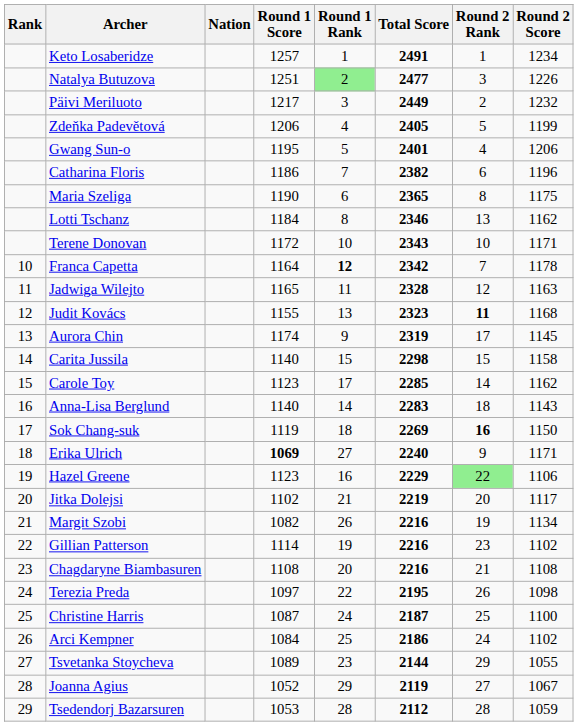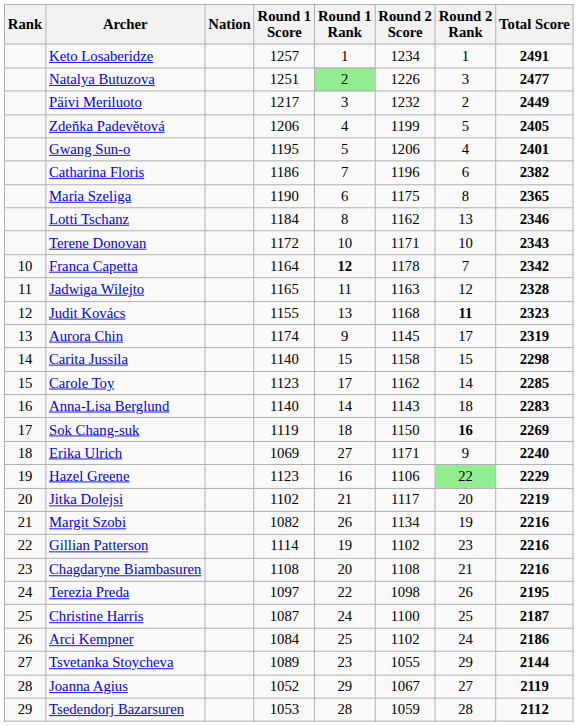 <table class="wikitable sortable" style="text-align:center;">
 <tr>
 <th>Rank</th>
 <th>Archer</th>
 <th>Nation</th>
 <th>Round 1 <br> Score</th>
 <th>Round 1 <br> Rank</th>
+<th>Round 2 <br> Score</th>
+<th>Round 2 <br> Rank</th>
 <th>Total Score</th>
-<th>Round 2 <br> Rank</th>
-<th>Round 2 <br> Score</th>
 </tr>
 <tr>
 <td></td>
 <td align=left><a href='#'>Keto Losaberidze</a></td>
 <td align=left></td>
 <td>1257</td>
 <td>1</td>
+<td>1234</td>
+<td>1</td>
 <td><strong>2491</strong></td>
-<td>1</td>
-<td>1234</td>
 </tr>
 <tr>
 <td></td>
 <td align=left><a href='#'>Natalya Butuzova</a></td>
 <td align=left></td>
 <td>1251</td>
 <td style="background: lightgreen;">2</td>
+<td>1226</td>
+<td>3</td>
 <td><strong>2477</strong></td>
-<td>3</td>
-<td>1226</td>
 </tr>
 <tr>
 <td></td>
 <td align=left><a href='#'>Päivi Meriluoto</a></td>
 <td align=left></td>
 <td>1217</td>
 <td>3</td>
+<td>1232</td>
+<td>2</td>
 <td><strong>2449</strong></td>
-<td>2</td>
-<td>1232</td>
 </tr>
 <tr>
 <td></td>
 <td align=left><a href='#'>Zdeňka Padevětová</a></td>
 <td align=left></td>
 <td>1206</td>
 <td>4</td>
+<td>1199</td>
+<td>5</td>
 <td><strong>2405</strong></td>
-<td>5</td>
-<td>1199</td>
 </tr>
 <tr>
 <td></td>
 <td align=left><a href='#'>Gwang Sun-o</a></td>
 <td align=left></td>
 <td>1195</td>
 <td>5</td>
+<td>1206</td>
+<td>4</td>
 <td><strong>2401</strong></td>
-<td>4</td>
-<td>1206</td>
 </tr>
 <tr>
 <td></td>
 <td align=left><a href='#'>Catharina Floris</a></td>
 <td align=left></td>
 <td>1186</td>
 <td>7</td>
+<td>1196</td>
+<td>6</td>
 <td><strong>2382</strong></td>
-<td>6</td>
-<td>1196</td>
 </tr>
 <tr>
 <td></td>
 <td align=left><a href='#'>Maria Szeliga</a></td>
 <td align=left></td>
 <td>1190</td>
 <td>6</td>
+<td>1175</td>
+<td>8</td>
 <td><strong>2365</strong></td>
-<td>8</td>
-<td>1175</td>
 </tr>
 <tr>
 <td></td>
 <td align=left><a href='#'>Lotti Tschanz</a></td>
 <td align=left></td>
 <td>1184</td>
 <td>8</td>
+<td>1162</td>
+<td>13</td>
 <td><strong>2346</strong></td>
-<td>13</td>
-<td>1162</td>
 </tr>
 <tr>
 <td></td>
 <td align=left><a href='#'>Terene Donovan</a></td>
 <td align=left></td>
 <td>1172</td>
 <td>10</td>
+<td>1171</td>
+<td>10</td>
 <td><strong>2343</strong></td>
-<td>10</td>
-<td>1171</td>
 </tr>
 <tr>
 <td>10</td>
 <td align=left><a href='#'>Franca Capetta</a></td>
 <td align=left></td>
 <td>1164</td>
 <td><strong>12</strong></td>
+<td>1178</td>
+<td>7</td>
 <td><strong>2342</strong></td>
-<td>7</td>
-<td>1178</td>
 </tr>
 <tr>
 <td>11</td>
 <td align=left><a href='#'>Jadwiga Wilejto</a></td>
 <td align=left></td>
 <td>1165</td>
 <td>11</td>
+<td>1163</td>
+<td>12</td>
 <td><strong>2328</strong></td>
-<td>12</td>
-<td>1163</td>
 </tr>
 <tr>
 <td>12</td>
 <td align=left><a href='#'>Judit Kovács</a></td>
 <td align=left></td>
 <td>1155</td>
 <td>13</td>
+<td>1168</td>
+<td><strong>11</strong></td>
 <td><strong>2323</strong></td>
-<td><strong>11</strong></td>
-<td>1168</td>
 </tr>
 <tr>
 <td>13</td>
 <td align=left><a href='#'>Aurora Chin</a></td>
 <td align=left></td>
 <td>1174</td>
 <td>9</td>
+<td>1145</td>
+<td>17</td>
 <td><strong>2319</strong></td>
-<td>17</td>
-<td>1145</td>
 </tr>
 <tr>
 <td>14</td>
 <td align=left><a href='#'>Carita Jussila</a></td>
 <td align=left></td>
 <td>1140</td>
 <td>15</td>
+<td>1158</td>
+<td>15</td>
 <td><strong>2298</strong></td>
-<td>15</td>
-<td>1158</td>
 </tr>
 <tr>
 <td>15</td>
 <td align=left><a href='#'>Carole Toy</a></td>
 <td align=left></td>
 <td>1123</td>
 <td>17</td>
+<td>1162</td>
+<td>14</td>
 <td><strong>2285</strong></td>
-<td>14</td>
-<td>1162</td>
 </tr>
 <tr>
 <td>16</td>
 <td align=left><a href='#'>Anna-Lisa Berglund</a></td>
 <td align=left></td>
 <td>1140</td>
 <td>14</td>
+<td>1143</td>
+<td>18</td>
 <td><strong>2283</strong></td>
-<td>18</td>
-<td>1143</td>
 </tr>
 <tr>
 <td>17</td>
 <td align=left><a href='#'>Sok Chang-suk</a></td>
 <td align=left></td>
 <td>1119</td>
 <td>18</td>
+<td>1150</td>
+<td><strong>16</strong></td>
 <td><strong>2269</strong></td>
-<td><strong>16</strong></td>
-<td>1150</td>
 </tr>
 <tr>
 <td>18</td>
 <td align=left><a href='#'>Erika Ulrich</a></td>
 <td align=left></td>
-<td><strong>1069</strong></td>
+<td>1069</td>
 <td>27</td>
+<td>1171</td>
+<td>9</td>
 <td><strong>2240</strong></td>
-<td>9</td>
-<td>1171</td>
 </tr>
 <tr>
 <td>19</td>
 <td align=left><a href='#'>Hazel Greene</a></td>
 <td align=left></td>
 <td>1123</td>
 <td>16</td>
+<td>1106</td>
+<td style="background: lightgreen;">22</td>
 <td><strong>2229</strong></td>
-<td style="background: lightgreen;">22</td>
-<td>1106</td>
 </tr>
 <tr>
 <td>20</td>
 <td align=left><a href='#'>Jitka Dolejsi</a></td>
 <td align=left></td>
 <td>1102</td>
 <td>21</td>
+<td>1117</td>
+<td>20</td>
 <td><strong>2219</strong></td>
-<td>20</td>
-<td>1117</td>
 </tr>
 <tr>
 <td>21</td>
 <td align=left><a href='#'>Margit Szobi</a></td>
 <td align=left></td>
 <td>1082</td>
 <td>26</td>
+<td>1134</td>
+<td>19</td>
 <td><strong>2216</strong></td>
-<td>19</td>
-<td>1134</td>
 </tr>
 <tr>
 <td>22</td>
 <td align=left><a href='#'>Gillian Patterson</a></td>
 <td align=left></td>
 <td>1114</td>
 <td>19</td>
+<td>1102</td>
+<td>23</td>
 <td><strong>2216</strong></td>
-<td>23</td>
-<td>1102</td>
 </tr>
 <tr>
 <td>23</td>
 <td align=left><a href='#'>Chagdaryne Biambasuren</a></td>
 <td align=left></td>
 <td>1108</td>
 <td>20</td>
+<td>1108</td>
+<td>21</td>
 <td><strong>2216</strong></td>
-<td>21</td>
-<td>1108</td>
 </tr>
 <tr>
 <td>24</td>
 <td align=left><a href='#'>Terezia Preda</a></td>
 <td align=left></td>
 <td>1097</td>
 <td>22</td>
+<td>1098</td>
+<td>26</td>
 <td><strong>2195</strong></td>
-<td>26</td>
-<td>1098</td>
 </tr>
 <tr>
 <td>25</td>
 <td align=left><a href='#'>Christine Harris</a></td>
 <td align=left></td>
 <td>1087</td>
 <td>24</td>
+<td>1100</td>
+<td>25</td>
 <td><strong>2187</strong></td>
-<td>25</td>
-<td>1100</td>
 </tr>
 <tr>
 <td>26</td>
 <td align=left><a href='#'>Arci Kempner</a></td>
 <td align=left></td>
 <td>1084</td>
 <td>25</td>
+<td>1102</td>
+<td>24</td>
 <td><strong>2186</strong></td>
-<td>24</td>
-<td>1102</td>
 </tr>
 <tr>
 <td>27</td>
 <td align=left><a href='#'>Tsvetanka Stoycheva</a></td>
 <td align=left></td>
 <td>1089</td>
 <td>23</td>
+<td>1055</td>
+<td>29</td>
 <td><strong>2144</strong></td>
-<td>29</td>
-<td>1055</td>
 </tr>
 <tr>
 <td>28</td>
 <td align=left><a href='#'>Joanna Agius</a></td>
 <td align=left></td>
 <td>1052</td>
 <td>29</td>
+<td>1067</td>
+<td>27</td>
 <td><strong>2119</strong></td>
-<td>27</td>
-<td>1067</td>
 </tr>
 <tr>
 <td>29</td>
 <td align=left><a href='#'>Tsedendorj Bazarsuren</a></td>
 <td align=left></td>
 <td>1053</td>
 <td>28</td>
+<td>1059</td>
+<td>28</td>
 <td><strong>2112</strong></td>
-<td>28</td>
-<td>1059</td>
 </tr>
 </table>
